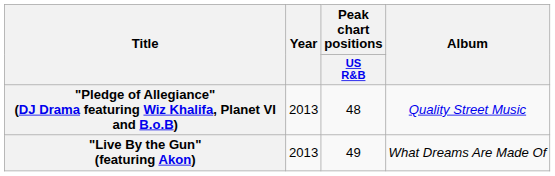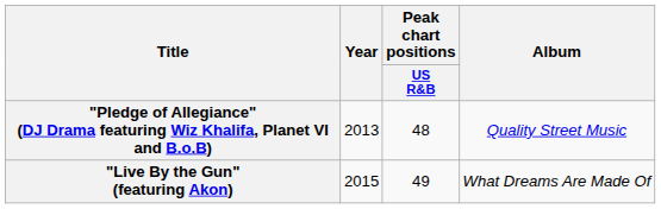 <table class="wikitable plainrowheaders" style="text-align:center;">
 <tr>
 <th scope="col" rowspan="2" style="width:21em;">Title</th>
 <th scope="col" rowspan="2" style="width:1em;">Year</th>
 <th scope="col" colspan="1">Peak chart positions</th>
 <th scope="col" rowspan="2">Album</th>
 </tr>
 <tr>
 <th scope="col" style="width:3em;font-size:85%;"><a href='#'>US<br>R&B</a><br></th>
 </tr>
 <tr>
 <th scope="row">"Pledge of Allegiance"<br><span>(<a href='#'>DJ Drama</a> featuring <a href='#'>Wiz Khalifa</a>, Planet VI and <a href='#'>B.o.B</a>)</span></th>
 <td>2013</td>
 <td>48</td>
 <td><em><a href='#'>Quality Street Music</a></em></td>
 </tr>
 <tr>
 <th scope="row">"Live By the Gun"<br><span>(featuring <a href='#'>Akon</a>)</span></th>
-<td>2013</td>
+<td>2015</td>
 <td>49</td>
 <td><em>What Dreams Are Made Of</em></td>
 </tr>
 </table>
